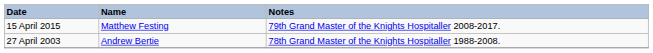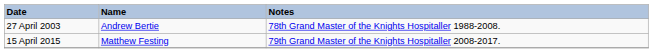 <table class="wikitable" width="75%" style="font-size: 85%; border: gray solid 1px; border-collapse: collapse; text-align: middle;">
 <tr>
 <th style="text-align: left;background:#B0C4DE">Date</th>
 <th width="240" style="text-align: left;background:#B0C4DE">Name</th>
 <th style="text-align: left;background:#B0C4DE">Notes</th>
 </tr>
 <tr>
+<td>27 April 2003</td>
+<td><a href='#'>Andrew Bertie</a></td>
+<td><a href='#'>78th Grand Master of the Knights Hospitaller</a> 1988-2008.</td>
+</tr>
+<tr>
 <td>15 April 2015</td>
 <td><a href='#'>Matthew Festing</a></td>
 <td><a href='#'>79th Grand Master of the Knights Hospitaller</a> 2008-2017.</td>
 </tr>
 <tr>
-<td>27 April 2003</td>
-<td><a href='#'>Andrew Bertie</a></td>
-<td><a href='#'>78th Grand Master of the Knights Hospitaller</a> 1988-2008.</td>
-</tr>
-<tr>
 </tr>
 </table>
